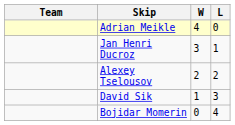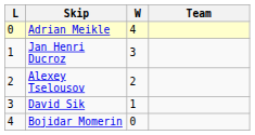 <table class="wikitable">
 <tr>
-<th width="120">Team</th>
+<th width="20">L</th>
 <th width="120">Skip</th>
 <th width="20">W</th>
-<th width="20">L</th>
+<th width="120">Team</th>
 </tr>
 <tr bgcolor="#ffffcc">
-<td></td>
+<td>0</td>
 <td><a href='#'>Adrian Meikle</a></td>
 <td>4</td>
-<td>0</td>
+<td></td>
 </tr>
 <tr>
-<td></td>
+<td>1</td>
 <td><a href='#'>Jan Henri Ducroz</a></td>
 <td>3</td>
-<td>1</td>
+<td></td>
 </tr>
 <tr>
-<td></td>
+<td>2</td>
 <td><a href='#'>Alexey Tselousov</a></td>
 <td>2</td>
-<td>2</td>
+<td></td>
 </tr>
 <tr>
-<td></td>
+<td>3</td>
 <td><a href='#'>David Sik</a></td>
 <td>1</td>
-<td>3</td>
+<td></td>
 </tr>
 <tr>
-<td></td>
+<td>4</td>
 <td><a href='#'>Bojidar Momerin</a></td>
 <td>0</td>
-<td>4</td>
+<td></td>
 </tr>
 </table>
